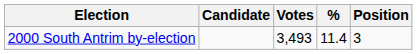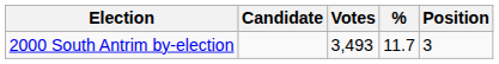 <table class="wikitable sortable">
 <tr>
 <th>Election</th>
 <th>Candidate</th>
 <th>Votes</th>
 <th>%</th>
 <th>Position</th>
 </tr>
 <tr>
 <td><a href='#'>2000 South Antrim by-election</a></td>
 <td></td>
 <td>3,493</td>
-<td>11.4</td>
+<td>11.7</td>
 <td>3</td>
 </tr>
 </table>
